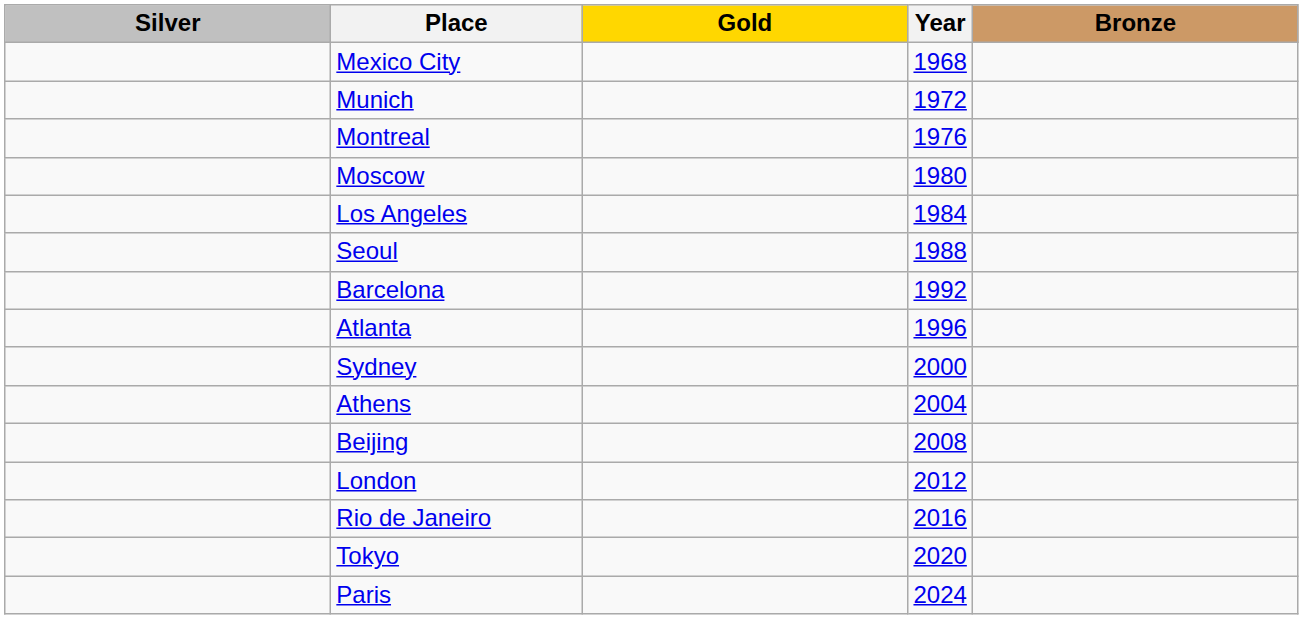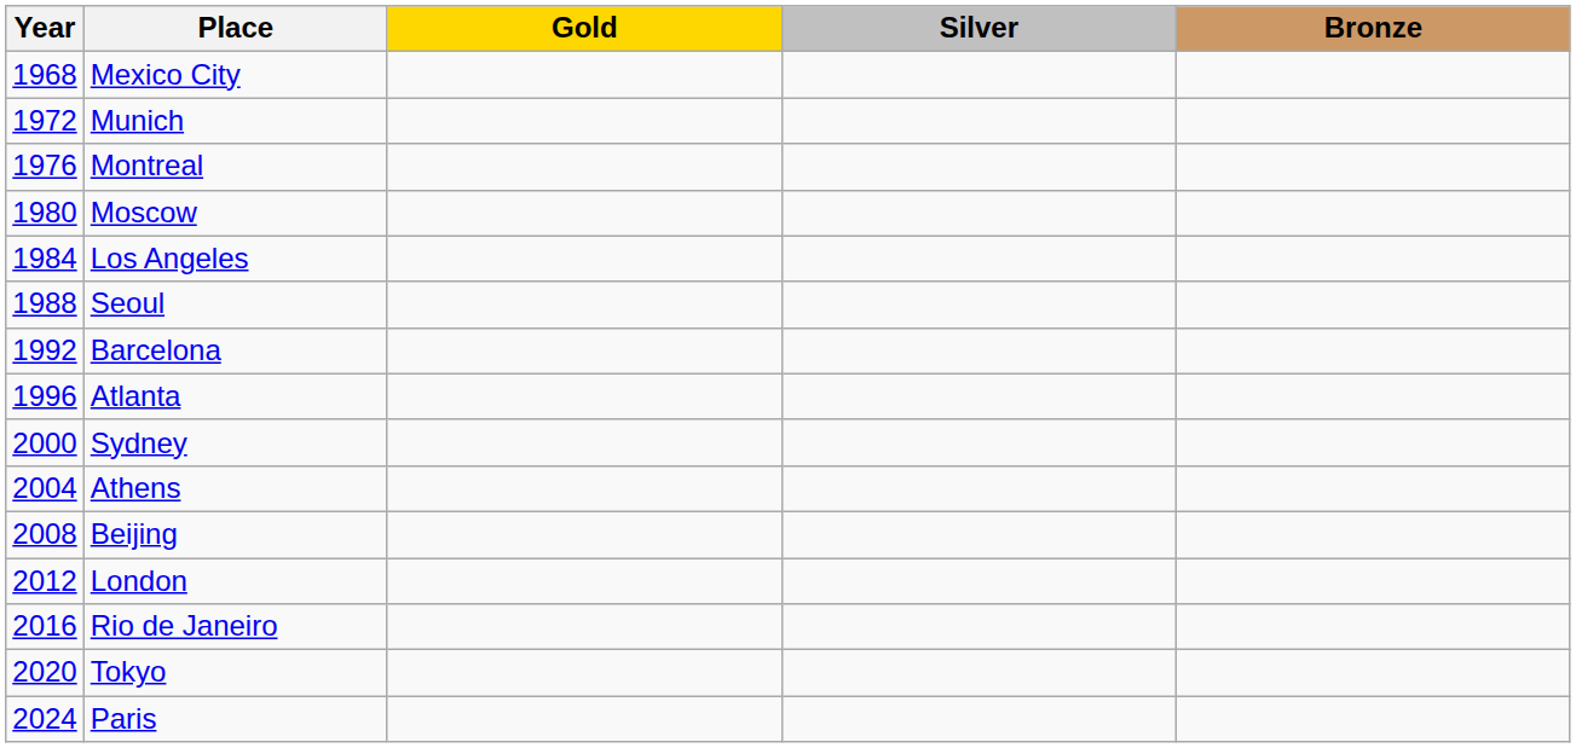 <table class="wikitable">
 <tr>
-<th style="background:silver"  width="210">Silver</th>
+<th>Year</th>
 <th width="160">Place</th>
 <th style="background:gold"    width="210">Gold</th>
-<th>Year</th>
+<th style="background:silver"  width="210">Silver</th>
 <th style="background:#cc9966" width="210">Bronze</th>
 </tr>
 <tr>
-<td></td>
+<td><a href='#'>1968</a></td>
 <td> <a href='#'>Mexico City</a></td>
 <td></td>
-<td><a href='#'>1968</a></td>
+<td></td>
 <td></td>
 </tr>
 <tr>
-<td></td>
+<td><a href='#'>1972</a></td>
 <td> <a href='#'>Munich</a></td>
 <td></td>
-<td><a href='#'>1972</a></td>
+<td></td>
 <td></td>
 </tr>
 <tr>
-<td></td>
+<td><a href='#'>1976</a></td>
 <td> <a href='#'>Montreal</a></td>
 <td></td>
-<td><a href='#'>1976</a></td>
+<td></td>
 <td></td>
 </tr>
 <tr>
-<td></td>
+<td><a href='#'>1980</a></td>
 <td> <a href='#'>Moscow</a></td>
 <td></td>
-<td><a href='#'>1980</a></td>
+<td></td>
 <td></td>
 </tr>
 <tr>
-<td></td>
+<td><a href='#'>1984</a></td>
 <td> <a href='#'>Los Angeles</a></td>
 <td></td>
-<td><a href='#'>1984</a></td>
+<td></td>
 <td></td>
 </tr>
 <tr>
-<td></td>
+<td><a href='#'>1988</a></td>
 <td> <a href='#'>Seoul</a></td>
 <td></td>
-<td><a href='#'>1988</a></td>
+<td></td>
 <td></td>
 </tr>
 <tr>
-<td></td>
+<td><a href='#'>1992</a></td>
 <td> <a href='#'>Barcelona</a></td>
 <td></td>
-<td><a href='#'>1992</a></td>
+<td></td>
 <td></td>
 </tr>
 <tr>
-<td></td>
+<td><a href='#'>1996</a></td>
 <td> <a href='#'>Atlanta</a></td>
 <td></td>
-<td><a href='#'>1996</a></td>
+<td></td>
 <td></td>
 </tr>
 <tr>
-<td></td>
+<td><a href='#'>2000</a></td>
 <td> <a href='#'>Sydney</a></td>
 <td></td>
-<td><a href='#'>2000</a></td>
+<td></td>
 <td></td>
 </tr>
 <tr>
-<td></td>
+<td><a href='#'>2004</a></td>
 <td> <a href='#'>Athens</a></td>
 <td></td>
-<td><a href='#'>2004</a></td>
+<td></td>
 <td></td>
 </tr>
 <tr>
-<td></td>
+<td><a href='#'>2008</a></td>
 <td> <a href='#'>Beijing</a></td>
 <td></td>
-<td><a href='#'>2008</a></td>
+<td></td>
 <td></td>
 </tr>
 <tr>
-<td></td>
+<td><a href='#'>2012</a></td>
 <td> <a href='#'>London</a></td>
 <td></td>
-<td><a href='#'>2012</a></td>
+<td></td>
 <td></td>
 </tr>
 <tr>
-<td></td>
+<td><a href='#'>2016</a></td>
 <td> <a href='#'>Rio de Janeiro</a></td>
 <td></td>
-<td><a href='#'>2016</a></td>
+<td></td>
 <td></td>
 </tr>
 <tr>
-<td></td>
+<td><a href='#'>2020</a></td>
 <td> <a href='#'>Tokyo</a></td>
 <td></td>
-<td><a href='#'>2020</a></td>
+<td></td>
 <td></td>
 </tr>
 <tr>
-<td></td>
+<td><a href='#'>2024</a></td>
 <td> <a href='#'>Paris</a></td>
 <td></td>
-<td><a href='#'>2024</a></td>
+<td></td>
 <td></td>
 </tr>
 </table>
